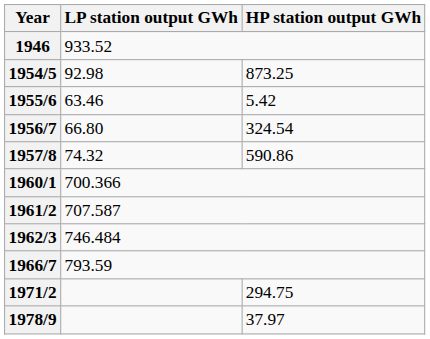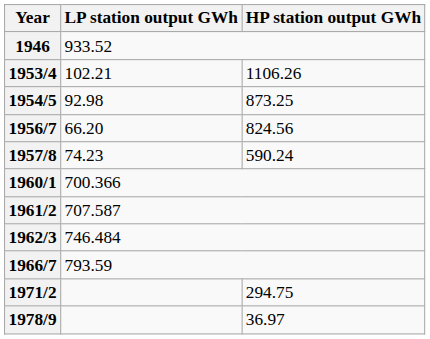 <table class="wikitable">
 <tr>
 <th>Year</th>
 <th>LP  station output GWh</th>
 <th>HP  station output GWh</th>
 </tr>
 <tr>
 <th>1946</th>
 <td colspan="2">933.52</td>
 </tr>
 <tr>
+<th>1953/4</th>
+<td>102.21</td>
+<td>1106.26</td>
+</tr>
+<tr>
 <th>1954/5</th>
 <td>92.98</td>
 <td>873.25</td>
 </tr>
 <tr>
-<th>1955/6</th>
-<td>63.46</td>
-<td>5.42</td>
-</tr>
-<tr>
 <th>1956/7</th>
-<td>66.80</td>
-<td>324.54</td>
+<td>66.20</td>
+<td>824.56</td>
 </tr>
 <tr>
 <th>1957/8</th>
-<td>74.32</td>
-<td>590.86</td>
+<td>74.23</td>
+<td>590.24</td>
 </tr>
 <tr>
 <th>1960/1</th>
 <td colspan="2">700.366</td>
 </tr>
 <tr>
 <th>1961/2</th>
 <td colspan="2">707.587</td>
 </tr>
 <tr>
 <th>1962/3</th>
 <td colspan="2">746.484</td>
 </tr>
 <tr>
 <th>1966/7</th>
 <td colspan="2">793.59</td>
 </tr>
 <tr>
 <th>1971/2</th>
 <td></td>
 <td>294.75</td>
 </tr>
 <tr>
 <th>1978/9</th>
 <td></td>
-<td>37.97</td>
+<td>36.97</td>
 </tr>
 </table>
